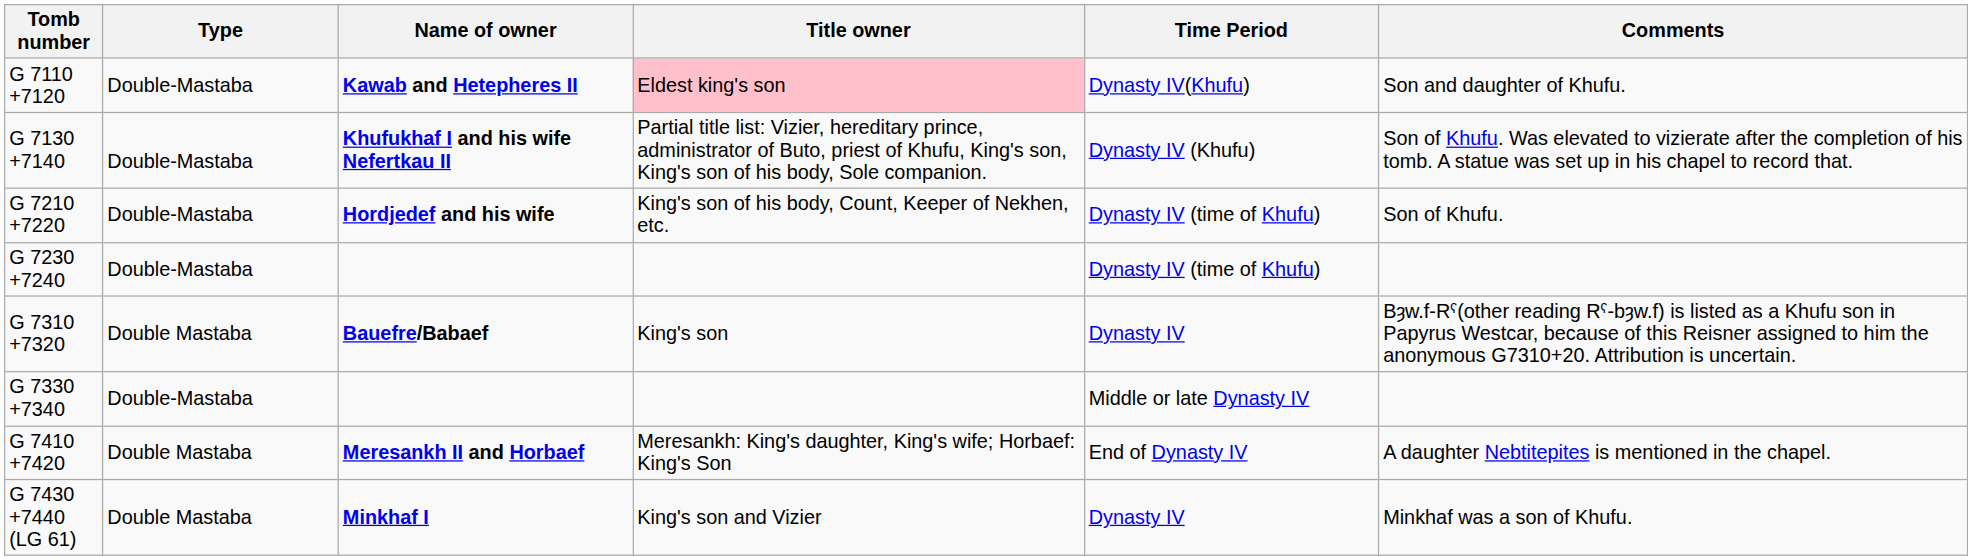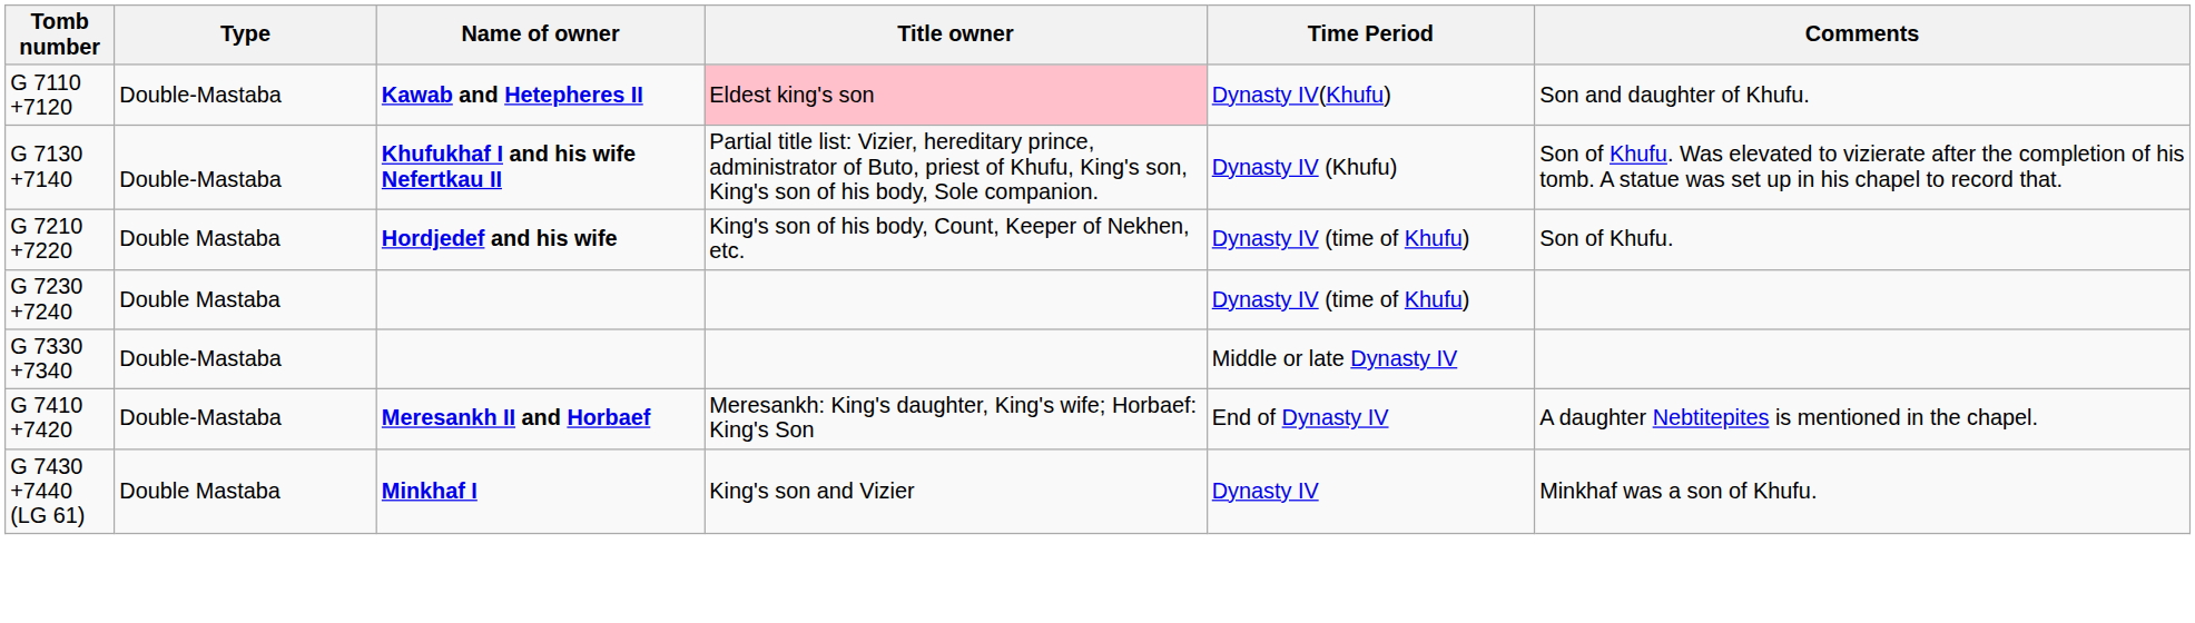 <table class="wikitable" style="width: 100%;">
 <tr>
 <th width="5%">Tomb number</th>
 <th width="12%">Type</th>
 <th width="15%">Name of owner</th>
 <th width="23%">Title owner</th>
 <th width="15%">Time Period</th>
 <th width="30%">Comments</th>
 </tr>
 <tr>
 <td>G 7110 +7120</td>
 <td>Double-Mastaba</td>
 <td><strong><a href='#'>Kawab</a> and <a href='#'>Hetepheres II</a></strong></td>
 <td style="background: pink;">Eldest king's son</td>
 <td><a href='#'>Dynasty IV</a>(<a href='#'>Khufu</a>)</td>
 <td>Son and daughter of Khufu.</td>
 </tr>
 <tr>
 <td>G 7130 +7140</td>
 <td> <br> Double-Mastaba</td>
 <td><strong><a href='#'>Khufukhaf I</a> and his wife <a href='#'>Nefertkau II</a></strong></td>
 <td>Partial title list: Vizier, hereditary prince, administrator of Buto, priest of Khufu, King's son, King's son of his body, Sole companion.</td>
 <td><a href='#'>Dynasty IV</a> (Khufu)</td>
 <td>Son of <a href='#'>Khufu</a>. Was elevated to vizierate after the completion of his tomb. A statue was set up in his chapel to record that.</td>
 </tr>
 <tr>
 <td>G 7210 +7220</td>
-<td>Double-Mastaba</td>
+<td>Double Mastaba</td>
 <td><strong><a href='#'>Hordjedef</a> and his wife</strong></td>
 <td>King's son of his body, Count, Keeper of Nekhen, etc.</td>
 <td><a href='#'>Dynasty IV</a> (time of <a href='#'>Khufu</a>)</td>
 <td>Son of Khufu.</td>
 </tr>
 <tr>
 <td>G 7230 +7240</td>
-<td>Double-Mastaba</td>
+<td>Double Mastaba</td>
 <td></td>
 <td></td>
 <td><a href='#'>Dynasty IV</a> (time of <a href='#'>Khufu</a>)</td>
 <td></td>
-</tr>
-<tr>
-<td>G 7310 +7320</td>
-<td>Double Mastaba</td>
-<td><strong><a href='#'>Bauefre</a>/Babaef</strong></td>
-<td>King's son</td>
-<td><a href='#'>Dynasty IV</a></td>
-<td>Bȝw.f-Rˁ(other reading Rˁ-bȝw.f) is listed as a Khufu son in Papyrus Westcar, because of this Reisner assigned to him the anonymous G7310+20. Attribution is uncertain.</td>
 </tr>
 <tr>
 <td>G 7330 +7340</td>
 <td>Double-Mastaba</td>
 <td></td>
 <td></td>
 <td>Middle or late <a href='#'>Dynasty IV</a></td>
 <td></td>
 </tr>
 <tr>
 <td>G 7410 +7420</td>
-<td>Double Mastaba</td>
+<td>Double-Mastaba</td>
 <td><strong><a href='#'>Meresankh II</a> and <a href='#'>Horbaef</a></strong></td>
 <td>Meresankh: King's daughter, King's wife; Horbaef: King's Son</td>
 <td>End of <a href='#'>Dynasty IV</a></td>
 <td>A daughter <a href='#'>Nebtitepites</a> is mentioned in the chapel.</td>
 </tr>
 <tr>
 <td>G 7430 +7440 (LG 61)</td>
 <td>Double Mastaba</td>
 <td><strong><a href='#'>Minkhaf I</a></strong></td>
 <td>King's son and Vizier</td>
 <td><a href='#'>Dynasty IV</a></td>
 <td>Minkhaf was a son of Khufu.</td>
 </tr>
 </table>
